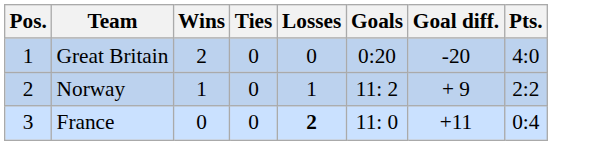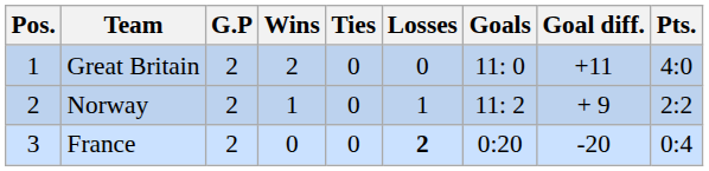 <table class="wikitable">
 <tr>
 <th>Pos.</th>
 <th>Team</th>
+<th>G.P</th>
 <th>Wins</th>
 <th>Ties</th>
 <th>Losses</th>
 <th>Goals</th>
 <th>Goal diff.</th>
 <th>Pts.</th>
 </tr>
 <tr bgcolor="#BCD2EE" align="center">
 <td>1</td>
 <td align="left"> Great Britain</td>
 <td>2</td>
+<td>2</td>
 <td>0</td>
 <td>0</td>
-<td>0:20</td>
-<td>-20</td>
+<td>11: 0</td>
+<td>+11</td>
 <td>4:0</td>
 </tr>
 <tr bgcolor="#BCD2EE" align="center">
 <td>2</td>
 <td align="left"> Norway</td>
+<td>2</td>
 <td>1</td>
 <td>0</td>
 <td>1</td>
 <td>11: 2</td>
 <td>+ 9</td>
 <td>2:2</td>
 </tr>
 <tr bgcolor="#CAE1FF" align="center">
 <td>3</td>
 <td align="left"> France</td>
+<td>2</td>
 <td>0</td>
 <td>0</td>
 <td><strong>2</strong></td>
-<td>11: 0</td>
-<td>+11</td>
+<td>0:20</td>
+<td>-20</td>
 <td>0:4</td>
 </tr>
 </table>
